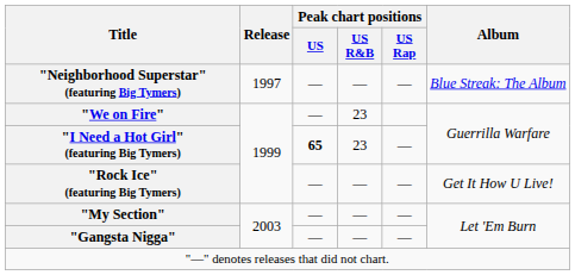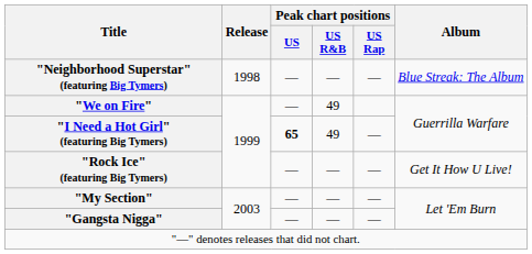 <table class="wikitable plainrowheaders" style="text-align:center;" border=1>
 <tr>
 <th scope=col rowspan=2 style="width:16em;">Title</th>
 <th scope=col rowspan=2>Release</th>
 <th scope=col colspan=3>Peak chart positions</th>
 <th scope=col rowspan=2>Album</th>
 </tr>
 <tr>
 <th scope=col style="width:3em;font-size:90%;"><a href='#'>US</a><br></th>
 <th scope=col style="width:3em;font-size:90%;"><a href='#'>US R&B</a><br></th>
 <th scope=col style="width:3em;font-size:90%;"><a href='#'>US Rap</a><br></th>
 </tr>
 <tr>
 <th scope=row>"Neighborhood Superstar"<br><small>(featuring <a href='#'>Big Tymers</a>)</small></th>
-<td>1997</td>
+<td>1998</td>
 <td>—</td>
 <td>—</td>
 <td>—</td>
 <td><em><a href='#'>Blue Streak: The Album</a></em></td>
 </tr>
 <tr>
 <th scope=row>"<a href='#'>We on Fire</a>"</th>
 <td rowspan=3>1999</td>
 <td>—</td>
-<td>23</td>
+<td>49</td>
 <td></td>
 <td rowspan=2><em>Guerrilla Warfare</em></td>
 </tr>
 <tr>
 <th scope=row>"<a href='#'>I Need a Hot Girl</a>"<br><small>(featuring Big Tymers)</small></th>
 <td><strong>65</strong></td>
-<td>23</td>
+<td>49</td>
 <td>—</td>
 </tr>
 <tr>
 <th scope=row>"Rock Ice"<br><small>(featuring Big Tymers)</small></th>
 <td>—</td>
 <td>—</td>
 <td>—</td>
 <td><em>Get It How U Live!</em></td>
 </tr>
 <tr>
 <th scope=row>"My Section"</th>
 <td rowspan=2>2003</td>
 <td>—</td>
 <td>—</td>
 <td>—</td>
 <td rowspan=2><em>Let 'Em Burn</em></td>
 </tr>
 <tr>
 <th scope=row>"Gangsta Nigga"</th>
 <td>—</td>
 <td>—</td>
 <td>—</td>
 </tr>
 <tr>
 <td colspan="14" style="font-size:90%">"—" denotes releases that did not chart.</td>
 </tr>
 </table>
